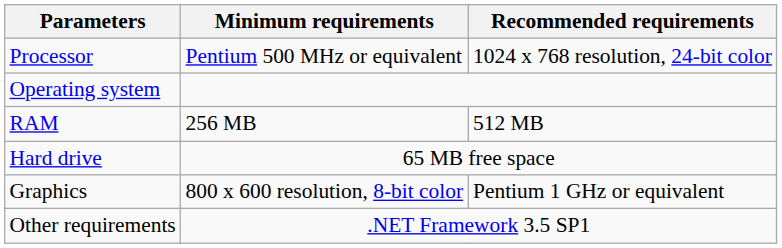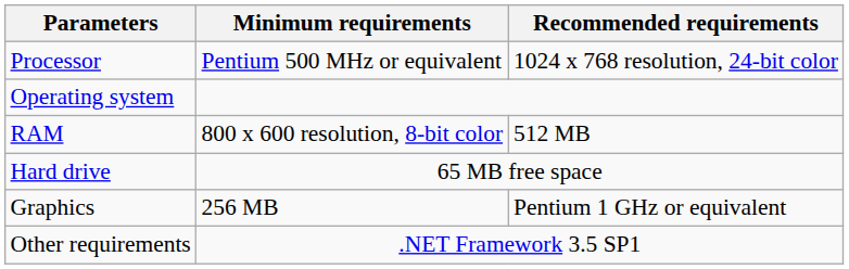 <table class="wikitable">
 <tr>
 <th>Parameters</th>
 <th>Minimum requirements</th>
 <th>Recommended requirements</th>
 </tr>
 <tr>
 <td><a href='#'>Processor</a></td>
 <td><a href='#'>Pentium</a> 500 MHz or equivalent</td>
 <td>1024 x 768 resolution, <a href='#'>24-bit color</a></td>
 </tr>
 <tr>
 <td><a href='#'>Operating system</a></td>
 <td colspan="2"></td>
 </tr>
 <tr>
 <td><a href='#'>RAM</a></td>
-<td>256 MB</td>
+<td>800 x 600 resolution, <a href='#'>8-bit color</a></td>
 <td>512 MB</td>
 </tr>
 <tr>
 <td><a href='#'>Hard drive</a></td>
 <td colspan="2" style="text-align:center;">65 MB free space</td>
 </tr>
 <tr>
 <td>Graphics</td>
-<td>800 x 600 resolution, <a href='#'>8-bit color</a></td>
+<td>256 MB</td>
 <td>Pentium 1 GHz or equivalent</td>
 </tr>
 <tr>
 <td>Other requirements</td>
 <td colspan="2" style="text-align:center;"><a href='#'>.NET Framework</a> 3.5 SP1</td>
 </tr>
 </table>
